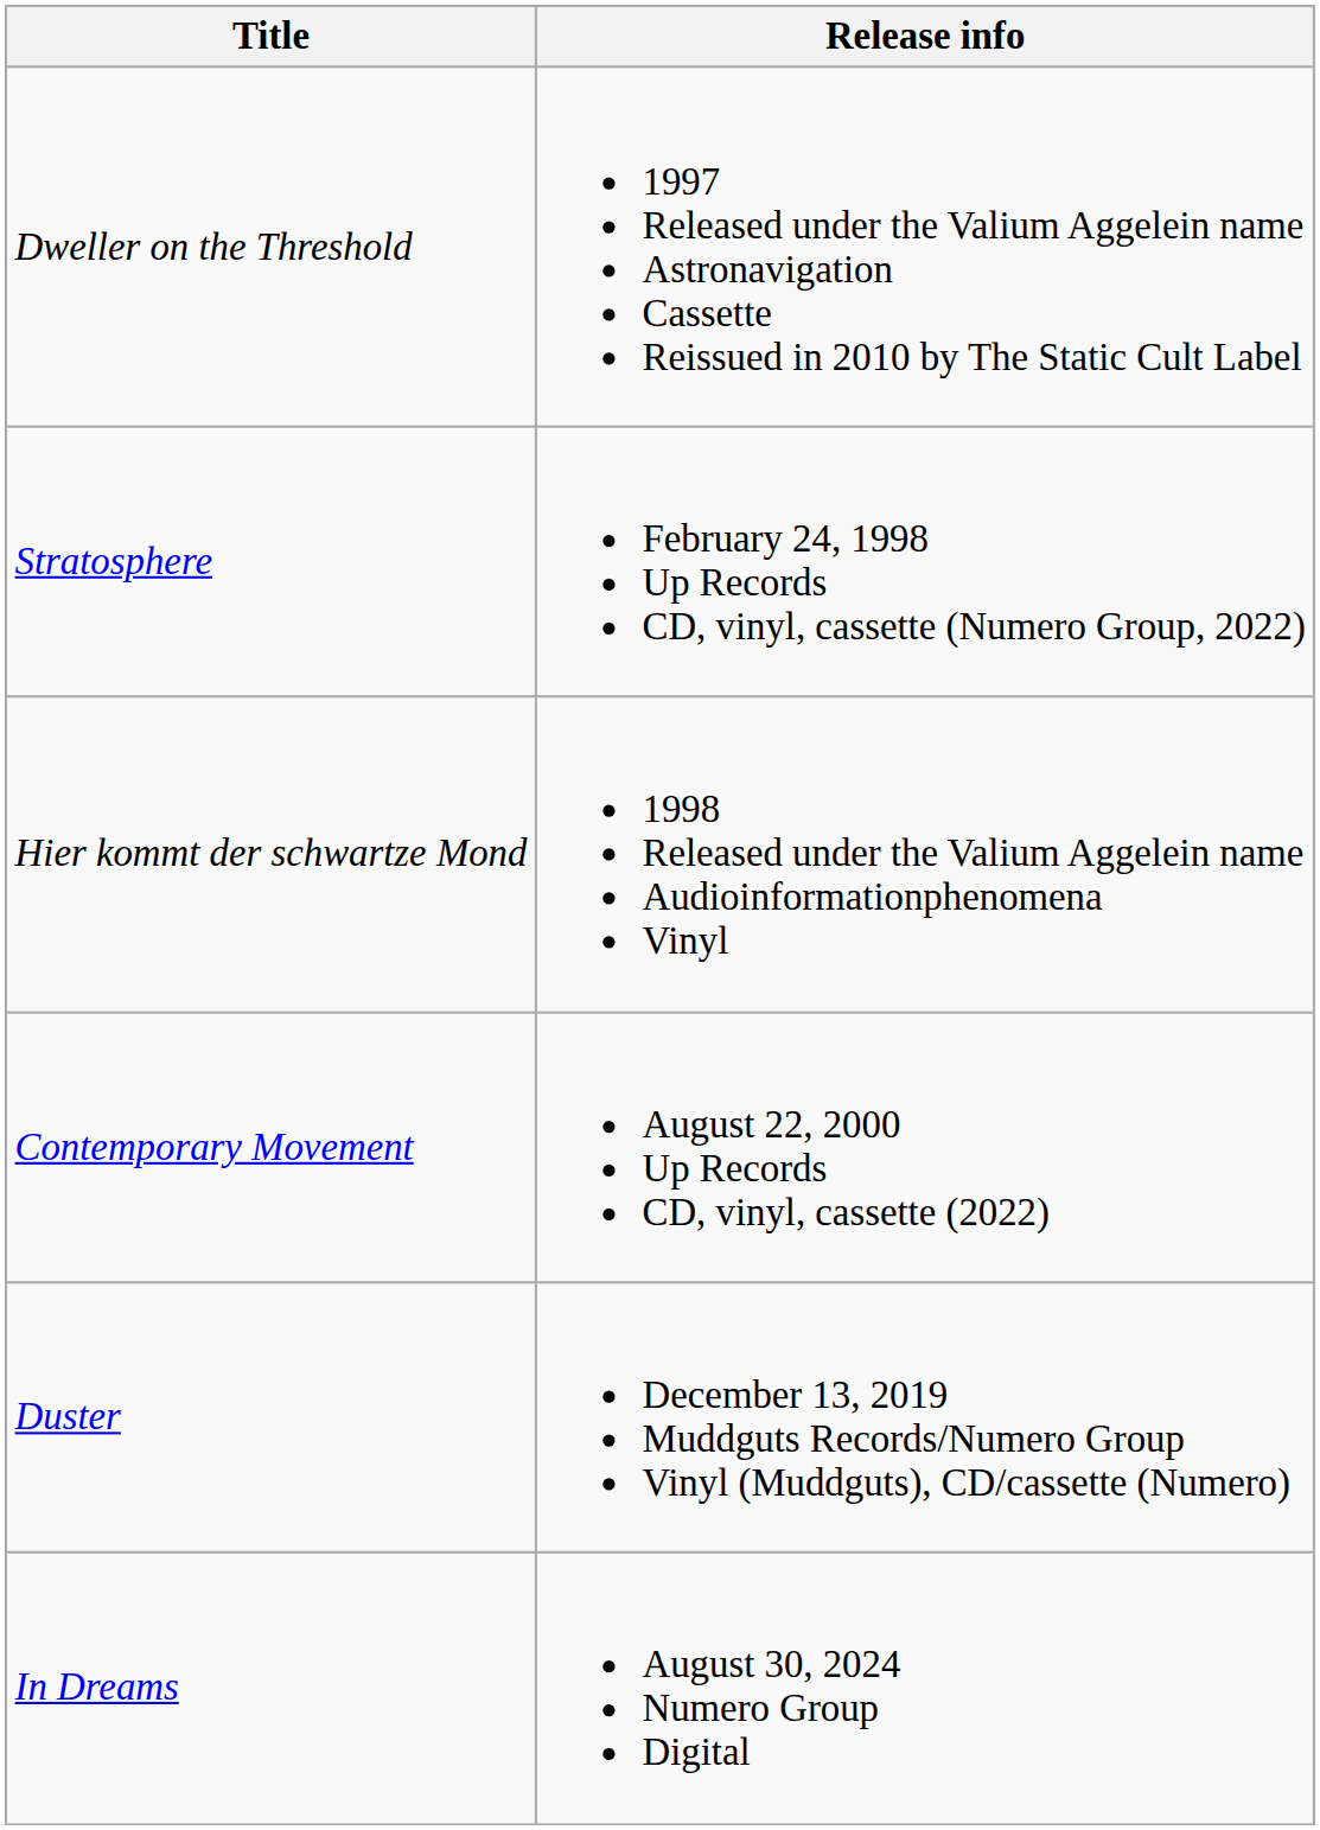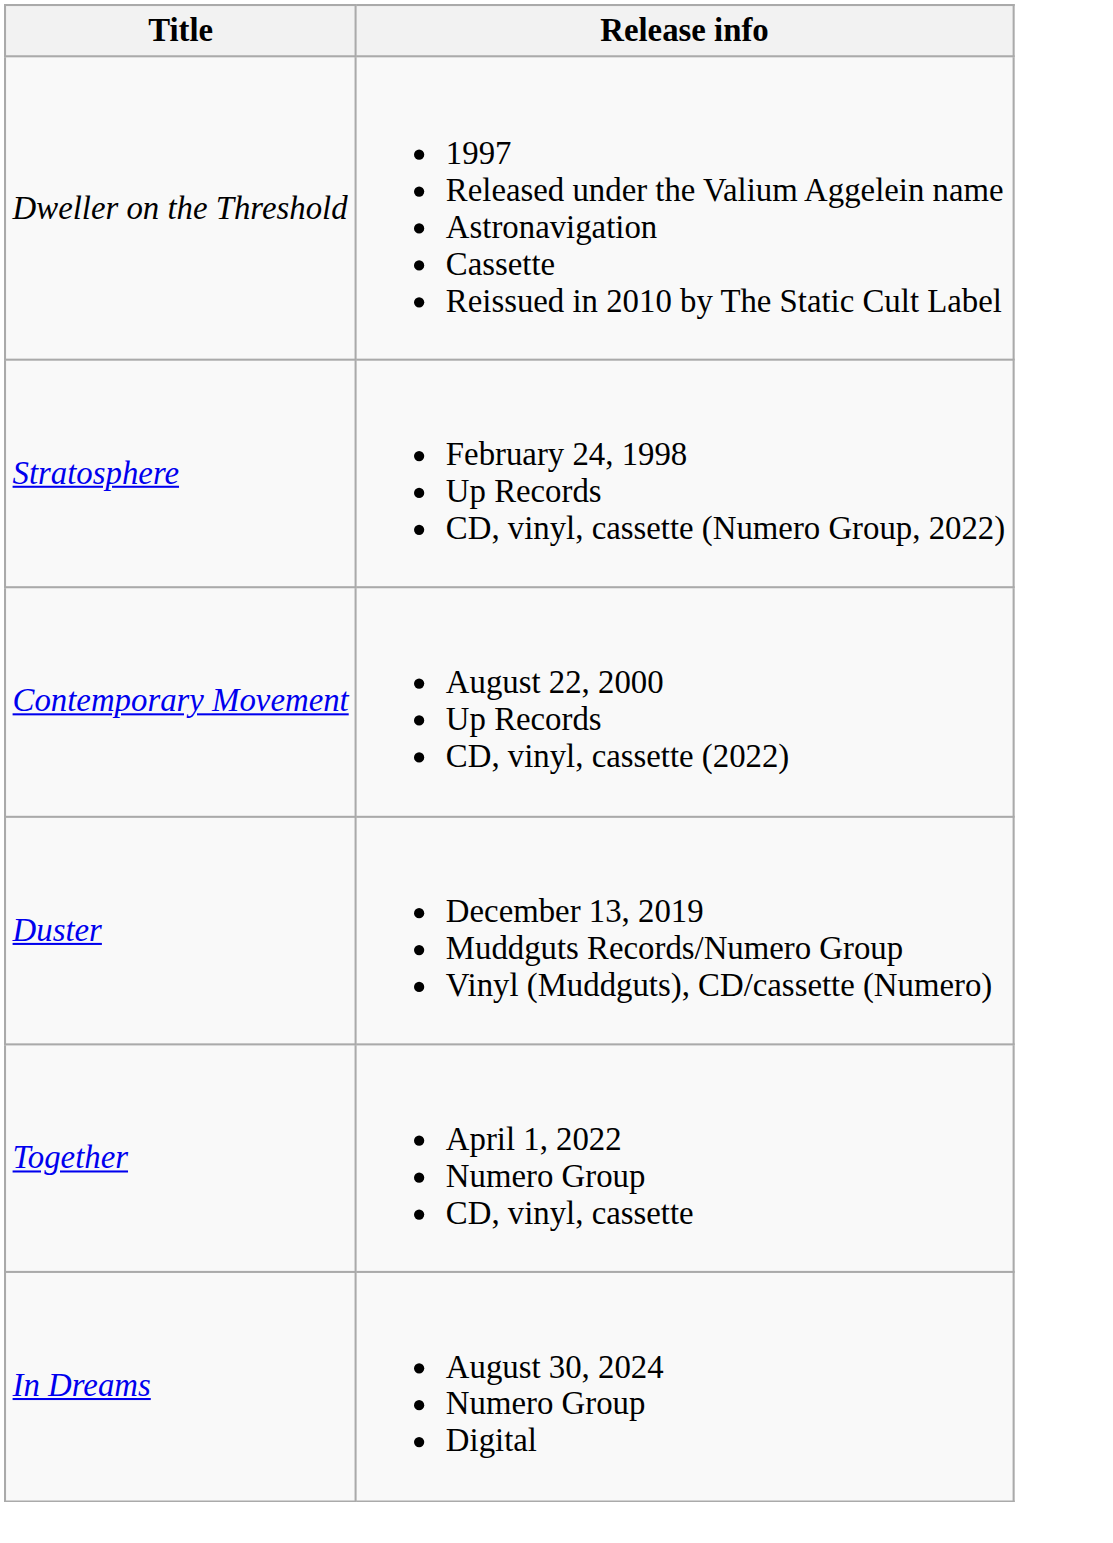 <table class="wikitable">
 <tr>
 <th>Title</th>
 <th>Release info</th>
 </tr>
 <tr>
 <td><em>Dweller on the Threshold</em></td>
 <td><br><ul><li>1997</li><li>Released under the Valium Aggelein name</li><li>Astronavigation</li><li>Cassette</li><li>Reissued in 2010 by The Static Cult Label</li></ul></td>
 </tr>
 <tr>
 <td><a href='#'><em>Stratosphere</em></a></td>
 <td><br><ul><li>February 24, 1998</li><li>Up Records</li><li>CD, vinyl, cassette (Numero Group, 2022)</li></ul></td>
 </tr>
 <tr>
-<td><em>Hier kommt der schwartze Mond</em></td>
-<td><br><ul><li>1998</li><li>Released under the Valium Aggelein name</li><li>Audioinformationphenomena</li><li>Vinyl</li></ul></td>
-</tr>
-<tr>
 <td><em><a href='#'>Contemporary Movement</a></em></td>
 <td><br><ul><li>August 22, 2000</li><li>Up Records</li><li>CD, vinyl, cassette (2022)</li></ul></td>
 </tr>
 <tr>
 <td><a href='#'><em>Duster</em></a></td>
 <td><br><ul><li>December 13, 2019</li><li>Muddguts Records/Numero Group</li><li>Vinyl (Muddguts), CD/cassette (Numero)</li></ul></td>
 </tr>
 <tr>
+<td><a href='#'><em>Together</em></a></td>
+<td><br><ul><li>April 1, 2022</li><li>Numero Group</li><li>CD, vinyl, cassette</li></ul></td>
+</tr>
+<tr>
 <td><a href='#'><em>In Dreams</em></a></td>
 <td><br><ul><li>August 30, 2024</li><li>Numero Group</li><li>Digital</li></ul></td>
 </tr>
 </table>
